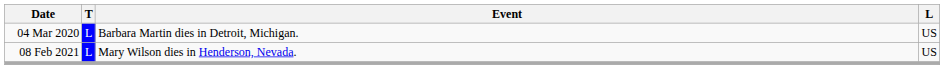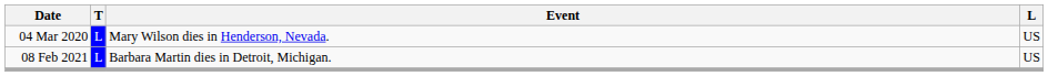 <table class="wikitable" style="text-align: center">
 <tr>
 <th style="width:12ch">Date</th>
 <th style="width:1%">T</th>
 <th>Event</th>
 <th style="width:2%">L</th>
 </tr>
 <tr>
 <td style="text-align: right">04 Mar 2020</td>
 <td style="background-color: blue; color: white">L</td>
-<td style="text-align:left;">Barbara Martin dies in Detroit, Michigan.</td>
+<td style="text-align:left;">Mary Wilson dies in <a href='#'>Henderson, Nevada</a>.</td>
 <td>US</td>
 </tr>
 <tr>
 <td style="text-align: right">08 Feb 2021</td>
 <td style="background-color: blue; color: white">L</td>
-<td style="text-align:left;">Mary Wilson dies in <a href='#'>Henderson, Nevada</a>.</td>
+<td style="text-align:left;">Barbara Martin dies in Detroit, Michigan.</td>
 <td>US</td>
 </tr>
 <tr>
 <td colspan="6" style="background: #aaa; height: 3px; padding: 0 !important"></td>
 </tr>
 </table>
